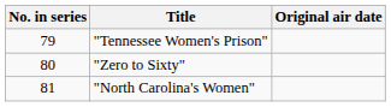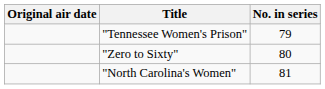 <table class="wikitable plainrowheaders" style="text-align:center">
 <tr>
+<th scope="col">Original air date</th>
+<th scope="col">Title</th>
 <th scope="col">No. in series</th>
-<th scope="col">Title</th>
-<th scope="col">Original air date</th>
 </tr>
 <tr>
+<td></td>
+<td style="text-align:left">"Tennessee Women's Prison"</td>
 <td scope="row">79</td>
-<td style="text-align:left">"Tennessee Women's Prison"</td>
-<td></td>
 </tr>
 <tr>
+<td></td>
+<td style="text-align:left">"Zero to Sixty"</td>
 <td scope="row">80</td>
-<td style="text-align:left">"Zero to Sixty"</td>
-<td></td>
 </tr>
 <tr>
+<td></td>
+<td style="text-align:left">"North Carolina's Women"</td>
 <td scope="row">81</td>
-<td style="text-align:left">"North Carolina's Women"</td>
-<td></td>
 </tr>
 </table>
